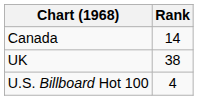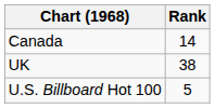 <table class="wikitable sortable">
 <tr>
 <th align="left">Chart (1968)</th>
 <th style="text-align:center;">Rank</th>
 </tr>
 <tr>
 <td>Canada</td>
 <td style="text-align:center;">14</td>
 </tr>
 <tr>
 <td>UK</td>
 <td style="text-align:center;">38</td>
 </tr>
 <tr>
 <td>U.S. <em>Billboard</em> Hot 100</td>
-<td style="text-align:center;">4</td>
+<td style="text-align:center;">5</td>
 </tr>
 </table>
